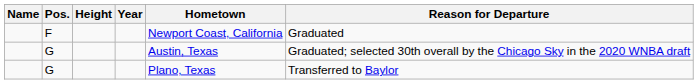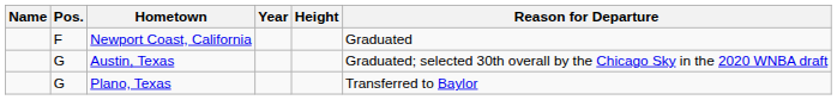 <table class="wikitable sortable" style="font-size:90%;" border="1">
 <tr>
 <th>Name</th>
 <th>Pos.</th>
+<th>Hometown</th>
+<th>Year</th>
 <th>Height</th>
-<th>Year</th>
-<th>Hometown</th>
 <th ! class="unsortable">Reason for Departure</th>
 </tr>
 <tr>
 <td></td>
 <td>F</td>
+<td><a href='#'>Newport Coast, California</a></td>
 <td></td>
 <td></td>
-<td><a href='#'>Newport Coast, California</a></td>
 <td>Graduated</td>
 </tr>
 <tr>
 <td></td>
 <td>G</td>
+<td><a href='#'>Austin, Texas</a></td>
 <td></td>
 <td></td>
-<td><a href='#'>Austin, Texas</a></td>
 <td>Graduated; selected 30th overall by the <a href='#'>Chicago Sky</a> in the <a href='#'>2020 WNBA draft</a></td>
 </tr>
 <tr>
 <td></td>
 <td>G</td>
+<td><a href='#'>Plano, Texas</a></td>
 <td></td>
 <td></td>
-<td><a href='#'>Plano, Texas</a></td>
 <td>Transferred to <a href='#'>Baylor</a></td>
 </tr>
 </table>
